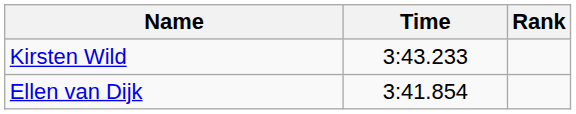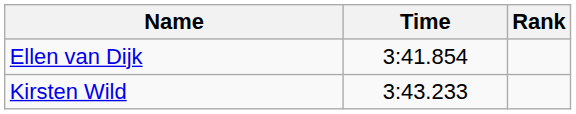 <table class="wikitable" style="text-align:center;">
 <tr>
 <th style="width:15em">Name</th>
 <th style="width:7em">Time</th>
 <th>Rank</th>
 </tr>
 <tr>
+<td align=left><a href='#'>Ellen van Dijk</a></td>
+<td>3:41.854</td>
+<td></td>
+</tr>
+<tr>
 <td align=left><a href='#'>Kirsten Wild</a></td>
 <td>3:43.233</td>
 <td></td>
 </tr>
-<tr>
-<td align=left><a href='#'>Ellen van Dijk</a></td>
-<td>3:41.854</td>
-<td></td>
-</tr>
 </table>
